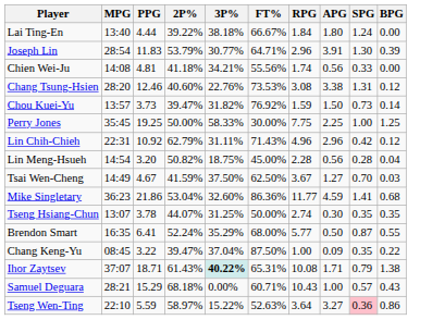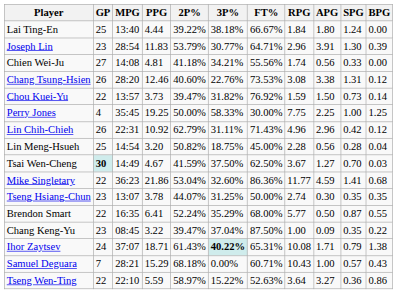 <table class="wikitable">
 <tr>
 <th>Player</th>
+<th>GP</th>
 <th>MPG</th>
 <th>PPG</th>
 <th>2P%</th>
 <th>3P%</th>
 <th>FT%</th>
 <th>RPG</th>
 <th>APG</th>
 <th>SPG</th>
 <th>BPG</th>
 </tr>
 <tr>
 <td>Lai Ting-En</td>
+<td>25</td>
 <td>13:40</td>
 <td>4.44</td>
 <td>39.22%</td>
 <td>38.18%</td>
 <td>66.67%</td>
 <td>1.84</td>
 <td>1.80</td>
 <td>1.24</td>
 <td>0.00</td>
 </tr>
 <tr>
 <td><a href='#'>Joseph Lin</a></td>
+<td>23</td>
 <td>28:54</td>
 <td>11.83</td>
 <td>53.79%</td>
 <td>30.77%</td>
 <td>64.71%</td>
 <td>2.96</td>
 <td>3.91</td>
 <td>1.30</td>
 <td>0.39</td>
 </tr>
 <tr>
 <td>Chien Wei-Ju</td>
+<td>27</td>
 <td>14:08</td>
 <td>4.81</td>
 <td>41.18%</td>
 <td>34.21%</td>
 <td>55.56%</td>
 <td>1.74</td>
 <td>0.56</td>
 <td>0.33</td>
 <td>0.00</td>
 </tr>
 <tr>
 <td><a href='#'>Chang Tsung-Hsien</a></td>
+<td>26</td>
 <td>28:20</td>
 <td>12.46</td>
 <td>40.60%</td>
 <td>22.76%</td>
 <td>73.53%</td>
 <td>3.08</td>
 <td>3.38</td>
 <td>1.31</td>
 <td>0.12</td>
 </tr>
 <tr>
 <td><a href='#'>Chou Kuei-Yu</a></td>
+<td>22</td>
 <td>13:57</td>
 <td>3.73</td>
 <td>39.47%</td>
 <td>31.82%</td>
 <td>76.92%</td>
 <td>1.59</td>
 <td>1.50</td>
 <td>0.73</td>
 <td>0.14</td>
 </tr>
 <tr>
 <td><a href='#'>Perry Jones</a></td>
+<td>4</td>
 <td>35:45</td>
 <td>19.25</td>
 <td>50.00%</td>
 <td>58.33%</td>
 <td>30.00%</td>
 <td>7.75</td>
 <td>2.25</td>
 <td>1.00</td>
 <td>1.25</td>
 </tr>
 <tr>
 <td><a href='#'>Lin Chih-Chieh</a></td>
+<td>26</td>
 <td>22:31</td>
 <td>10.92</td>
 <td>62.79%</td>
 <td>31.11%</td>
 <td>71.43%</td>
 <td>4.96</td>
 <td>2.96</td>
 <td>0.42</td>
 <td>0.12</td>
 </tr>
 <tr>
 <td>Lin Meng-Hsueh</td>
+<td>25</td>
 <td>14:54</td>
 <td>3.20</td>
 <td>50.82%</td>
 <td>18.75%</td>
 <td>45.00%</td>
 <td>2.28</td>
 <td>0.56</td>
 <td>0.28</td>
 <td>0.04</td>
 </tr>
 <tr>
 <td>Tsai Wen-Cheng</td>
+<td style="background-color: #CFECEC"><strong>30</strong></td>
 <td>14:49</td>
 <td>4.67</td>
 <td>41.59%</td>
 <td>37.50%</td>
 <td>62.50%</td>
 <td>3.67</td>
 <td>1.27</td>
 <td>0.70</td>
 <td>0.03</td>
 </tr>
 <tr>
 <td><a href='#'>Mike Singletary</a></td>
+<td>22</td>
 <td>36:23</td>
 <td>21.86</td>
 <td>53.04%</td>
 <td>32.60%</td>
 <td>86.36%</td>
 <td>11.77</td>
 <td>4.59</td>
 <td>1.41</td>
 <td>0.68</td>
 </tr>
 <tr>
 <td><a href='#'>Tseng Hsiang-Chun</a></td>
+<td>23</td>
 <td>13:07</td>
 <td>3.78</td>
 <td>44.07%</td>
 <td>31.25%</td>
 <td>50.00%</td>
 <td>2.74</td>
 <td>0.30</td>
 <td>0.35</td>
 <td>0.35</td>
 </tr>
 <tr>
 <td>Brendon Smart</td>
+<td>22</td>
 <td>16:35</td>
 <td>6.41</td>
 <td>52.24%</td>
 <td>35.29%</td>
 <td>68.00%</td>
 <td>5.77</td>
 <td>0.50</td>
 <td>0.87</td>
 <td>0.55</td>
 </tr>
 <tr>
 <td>Chang Keng-Yu</td>
+<td>23</td>
 <td>08:45</td>
 <td>3.22</td>
 <td>39.47%</td>
 <td>37.04%</td>
 <td>87.50%</td>
 <td>1.00</td>
 <td>0.09</td>
 <td>0.35</td>
 <td>0.22</td>
 </tr>
 <tr>
 <td><a href='#'>Ihor Zaytsev</a></td>
+<td>24</td>
 <td>37:07</td>
 <td>18.71</td>
 <td>61.43%</td>
 <td style="background-color:#CFECEC"><strong>40.22%</strong></td>
 <td>65.31%</td>
 <td>10.08</td>
 <td>1.71</td>
 <td>0.79</td>
 <td>1.38</td>
 </tr>
 <tr>
 <td><a href='#'>Samuel Deguara</a></td>
+<td>7</td>
 <td>28:21</td>
 <td>15.29</td>
 <td>68.18%</td>
 <td>0.00%</td>
 <td>60.71%</td>
 <td>10.43</td>
 <td>1.00</td>
 <td>0.57</td>
 <td>0.43</td>
 </tr>
 <tr>
 <td><a href='#'>Tseng Wen-Ting</a></td>
+<td>22</td>
 <td>22:10</td>
 <td>5.59</td>
 <td>58.97%</td>
 <td>15.22%</td>
 <td>52.63%</td>
 <td>3.64</td>
 <td>3.27</td>
-<td style="background: pink;">0.36</td>
+<td>0.36</td>
 <td>0.86</td>
 </tr>
 </table>
